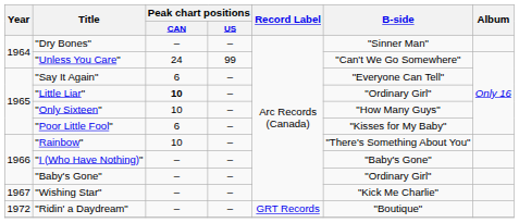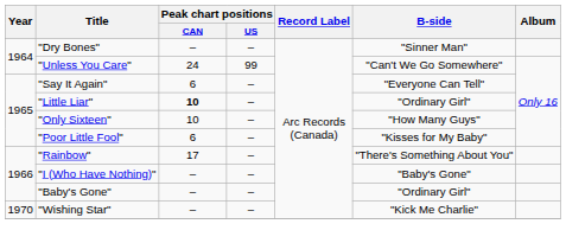 <table class="wikitable" style=text-align:center;>
 <tr>
 <th rowspan="2">Year</th>
 <th rowspan="2">Title</th>
 <th colspan="2">Peak chart positions</th>
 <th rowspan="2"><a href='#'>Record Label</a></th>
 <th rowspan="2"><a href='#'>B-side</a></th>
 <th rowspan="2">Album</th>
 </tr>
 <tr style="font-size:smaller;">
 <th align=centre><a href='#'>CAN</a></th>
 <th align=centre><a href='#'>US</a></th>
 </tr>
 <tr>
 <td rowspan="2">1964</td>
 <td align=left>"Dry Bones"</td>
 <td>–</td>
 <td>–</td>
 <td rowspan="10">Arc Records<br>(Canada)</td>
 <td>"Sinner Man"</td>
 <td rowspan="1"></td>
 </tr>
 <tr>
 <td align=left>"<a href='#'>Unless You Care</a>"</td>
 <td>24</td>
 <td>99</td>
 <td>"Can't We Go Somewhere"</td>
 <td rowspan="5"><em><a href='#'>Only 16</a></em></td>
 </tr>
 <tr>
 <td rowspan="4">1965</td>
 <td align=left>"Say It Again"</td>
 <td>6</td>
 <td>–</td>
 <td>"Everyone Can Tell"</td>
 </tr>
 <tr>
 <td align=left>"<a href='#'>Little Liar</a>"</td>
 <td><strong>10</strong></td>
 <td>–</td>
 <td>"Ordinary Girl"</td>
 </tr>
 <tr>
 <td align=left>"<a href='#'>Only Sixteen</a>"</td>
 <td>10</td>
 <td>–</td>
 <td>"How Many Guys"</td>
 </tr>
 <tr>
 <td align=left>"<a href='#'>Poor Little Fool</a>"</td>
 <td>6</td>
 <td>–</td>
 <td>"Kisses for My Baby"</td>
 </tr>
 <tr>
 <td rowspan="3">1966</td>
 <td align=left>"<a href='#'>Rainbow</a>"</td>
-<td>10</td>
+<td>17</td>
 <td>–</td>
 <td>"There's Something About You"</td>
 <td rowspan="1"></td>
 </tr>
 <tr>
 <td align=left>"<a href='#'>I (Who Have Nothing)</a>"</td>
 <td>–</td>
 <td>–</td>
 <td>"Baby's Gone"</td>
 <td rowspan="1"></td>
 </tr>
 <tr>
 <td align=left>"Baby's Gone"</td>
 <td>–</td>
 <td>–</td>
 <td>"Ordinary Girl"</td>
 <td rowspan="1"></td>
 </tr>
 <tr>
-<td rowspan="1">1967</td>
+<td rowspan="1">1970</td>
 <td align=left>"Wishing Star"</td>
 <td>–</td>
 <td>–</td>
 <td>"Kick Me Charlie"</td>
 <td rowspan="1"></td>
 </tr>
 <tr>
-<td rowspan="1">1972</td>
-<td align=left>"Ridin' a Daydream"</td>
-<td>–</td>
-<td>–</td>
-<td rowspan="1"><a href='#'>GRT Records</a></td>
-<td>"Boutique"</td>
-<td rowspan="1"></td>
-</tr>
-<tr>
 </tr>
 </table>
